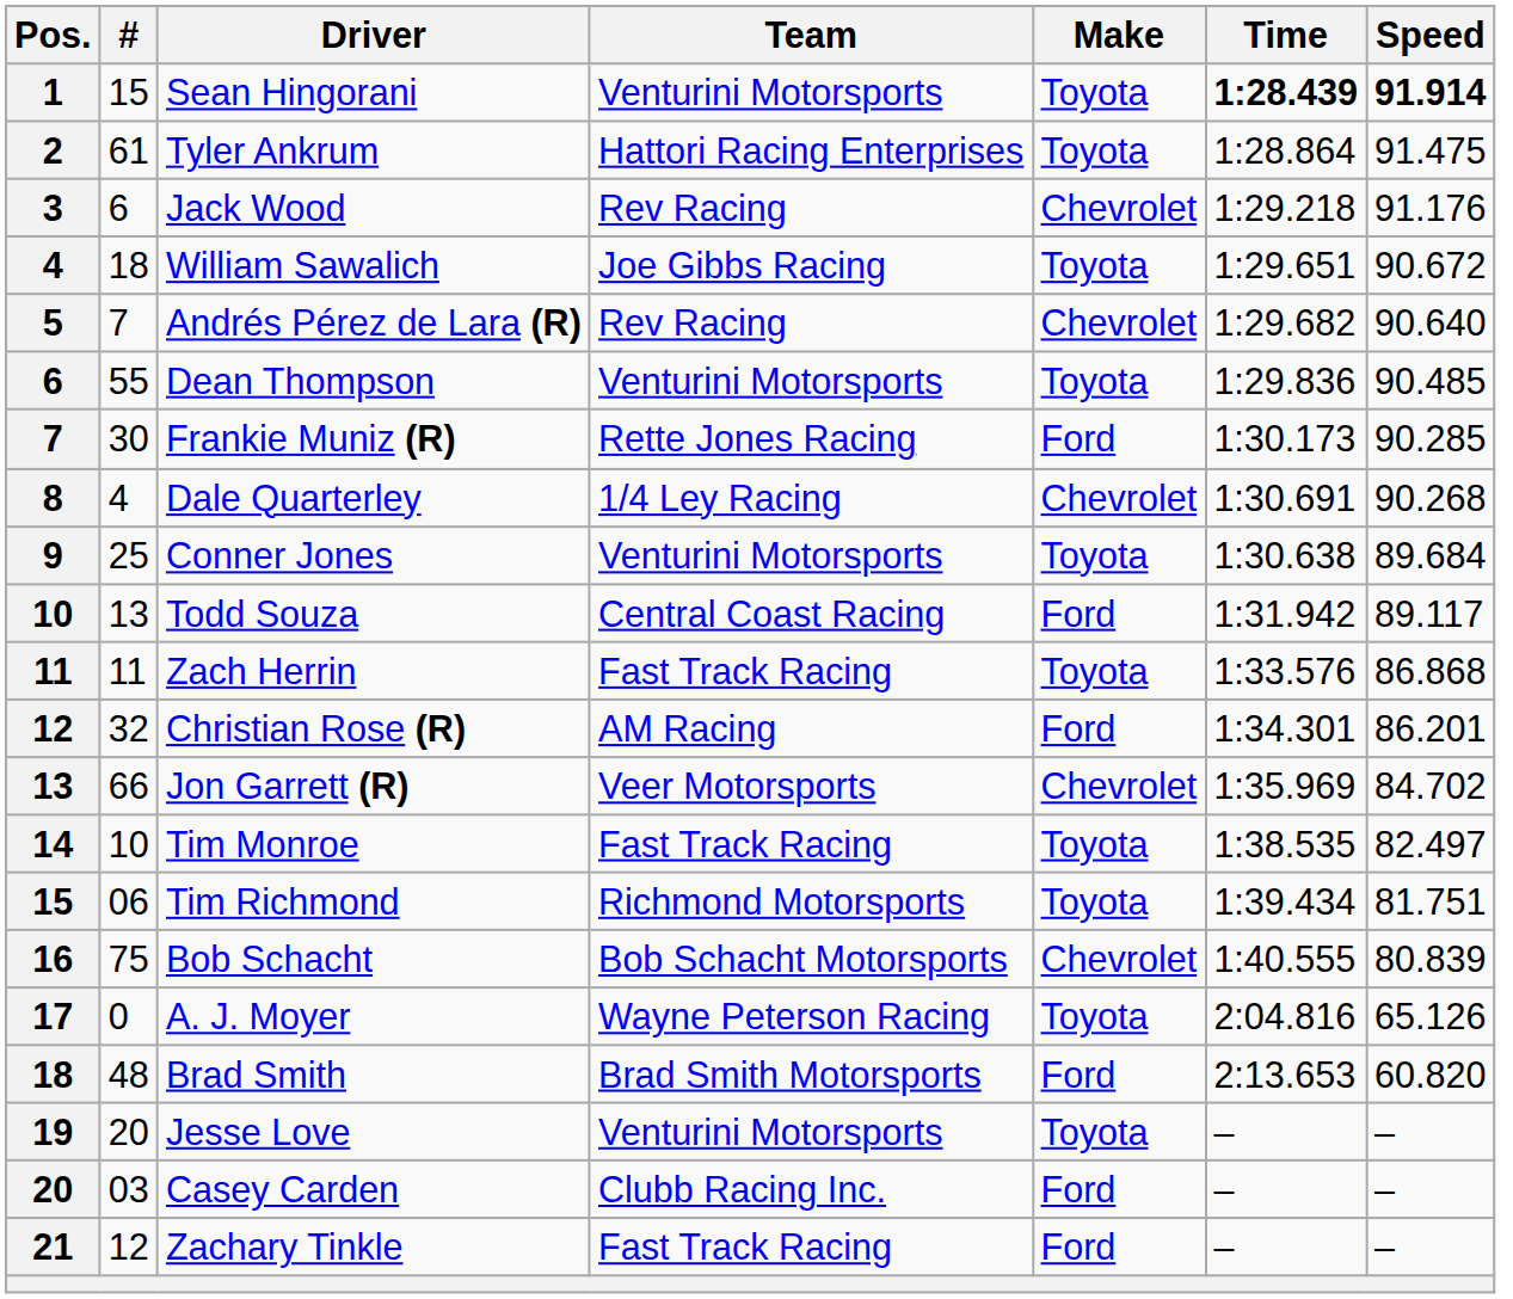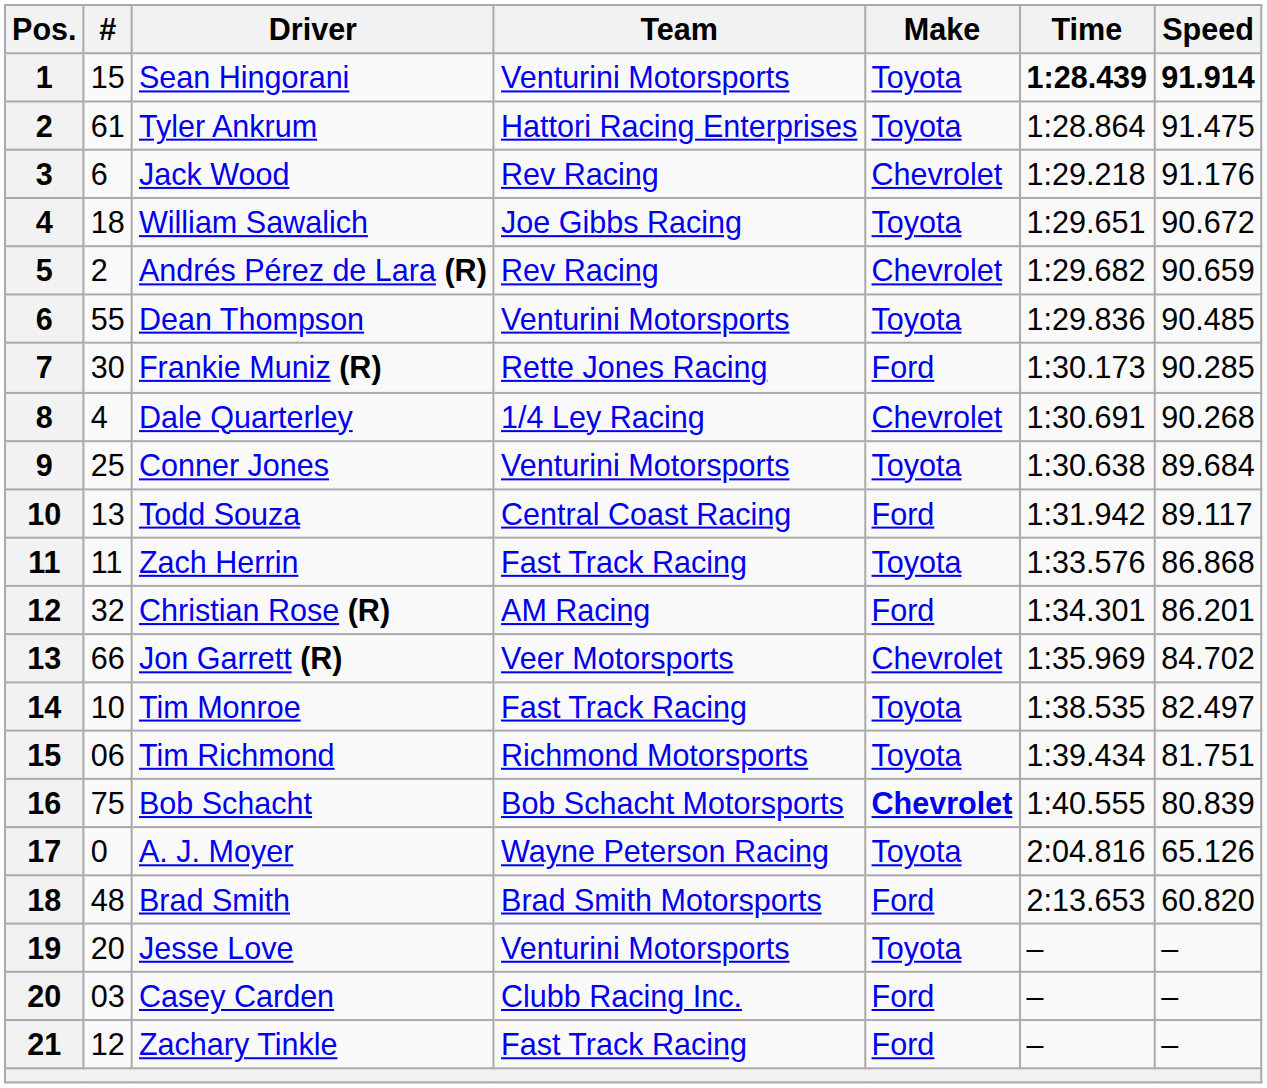 <table class="wikitable" style="font-size:95%">
 <tr>
 <th>Pos.</th>
 <th>#</th>
 <th>Driver</th>
 <th>Team</th>
 <th>Make</th>
 <th>Time</th>
 <th>Speed</th>
 </tr>
 <tr>
 <th>1</th>
 <td>15</td>
 <td><a href='#'>Sean Hingorani</a></td>
 <td><a href='#'>Venturini Motorsports</a></td>
 <td><a href='#'>Toyota</a></td>
 <td><strong>1:28.439</strong></td>
 <td><strong>91.914</strong></td>
 </tr>
 <tr>
 <th>2</th>
 <td>61</td>
 <td><a href='#'>Tyler Ankrum</a></td>
 <td><a href='#'>Hattori Racing Enterprises</a></td>
 <td><a href='#'>Toyota</a></td>
 <td>1:28.864</td>
 <td>91.475</td>
 </tr>
 <tr>
 <th>3</th>
 <td>6</td>
 <td><a href='#'>Jack Wood</a></td>
 <td><a href='#'>Rev Racing</a></td>
 <td><a href='#'>Chevrolet</a></td>
 <td>1:29.218</td>
 <td>91.176</td>
 </tr>
 <tr>
 <th>4</th>
 <td>18</td>
 <td><a href='#'>William Sawalich</a></td>
 <td><a href='#'>Joe Gibbs Racing</a></td>
 <td><a href='#'>Toyota</a></td>
 <td>1:29.651</td>
 <td>90.672</td>
 </tr>
 <tr>
 <th>5</th>
-<td>7</td>
+<td>2</td>
 <td><a href='#'>Andrés Pérez de Lara</a> <strong>(R)</strong></td>
 <td><a href='#'>Rev Racing</a></td>
 <td><a href='#'>Chevrolet</a></td>
 <td>1:29.682</td>
-<td>90.640</td>
+<td>90.659</td>
 </tr>
 <tr>
 <th>6</th>
 <td>55</td>
 <td><a href='#'>Dean Thompson</a></td>
 <td><a href='#'>Venturini Motorsports</a></td>
 <td><a href='#'>Toyota</a></td>
 <td>1:29.836</td>
 <td>90.485</td>
 </tr>
 <tr>
 <th>7</th>
 <td>30</td>
 <td><a href='#'>Frankie Muniz</a> <strong>(R)</strong></td>
 <td><a href='#'>Rette Jones Racing</a></td>
 <td><a href='#'>Ford</a></td>
 <td>1:30.173</td>
 <td>90.285</td>
 </tr>
 <tr>
 <th>8</th>
 <td>4</td>
 <td><a href='#'>Dale Quarterley</a></td>
 <td><a href='#'>1/4 Ley Racing</a></td>
 <td><a href='#'>Chevrolet</a></td>
 <td>1:30.691</td>
 <td>90.268</td>
 </tr>
 <tr>
 <th>9</th>
 <td>25</td>
 <td><a href='#'>Conner Jones</a></td>
 <td><a href='#'>Venturini Motorsports</a></td>
 <td><a href='#'>Toyota</a></td>
 <td>1:30.638</td>
 <td>89.684</td>
 </tr>
 <tr>
 <th>10</th>
 <td>13</td>
 <td><a href='#'>Todd Souza</a></td>
 <td><a href='#'>Central Coast Racing</a></td>
 <td><a href='#'>Ford</a></td>
 <td>1:31.942</td>
 <td>89.117</td>
 </tr>
 <tr>
 <th>11</th>
 <td>11</td>
 <td><a href='#'>Zach Herrin</a></td>
 <td><a href='#'>Fast Track Racing</a></td>
 <td><a href='#'>Toyota</a></td>
 <td>1:33.576</td>
 <td>86.868</td>
 </tr>
 <tr>
 <th>12</th>
 <td>32</td>
 <td><a href='#'>Christian Rose</a> <strong>(R)</strong></td>
 <td><a href='#'>AM Racing</a></td>
 <td><a href='#'>Ford</a></td>
 <td>1:34.301</td>
 <td>86.201</td>
 </tr>
 <tr>
 <th>13</th>
 <td>66</td>
 <td><a href='#'>Jon Garrett</a> <strong>(R)</strong></td>
 <td><a href='#'>Veer Motorsports</a></td>
 <td><a href='#'>Chevrolet</a></td>
 <td>1:35.969</td>
 <td>84.702</td>
 </tr>
 <tr>
 <th>14</th>
 <td>10</td>
 <td><a href='#'>Tim Monroe</a></td>
 <td><a href='#'>Fast Track Racing</a></td>
 <td><a href='#'>Toyota</a></td>
 <td>1:38.535</td>
 <td>82.497</td>
 </tr>
 <tr>
 <th>15</th>
 <td>06</td>
 <td><a href='#'>Tim Richmond</a></td>
 <td><a href='#'>Richmond Motorsports</a></td>
 <td><a href='#'>Toyota</a></td>
 <td>1:39.434</td>
 <td>81.751</td>
 </tr>
 <tr>
 <th>16</th>
 <td>75</td>
 <td><a href='#'>Bob Schacht</a></td>
 <td><a href='#'>Bob Schacht Motorsports</a></td>
-<td><a href='#'>Chevrolet</a></td>
+<td><strong><a href='#'>Chevrolet</a></strong></td>
 <td>1:40.555</td>
 <td>80.839</td>
 </tr>
 <tr>
 <th>17</th>
 <td>0</td>
 <td><a href='#'>A. J. Moyer</a></td>
 <td><a href='#'>Wayne Peterson Racing</a></td>
 <td><a href='#'>Toyota</a></td>
 <td>2:04.816</td>
 <td>65.126</td>
 </tr>
 <tr>
 <th>18</th>
 <td>48</td>
 <td><a href='#'>Brad Smith</a></td>
 <td><a href='#'>Brad Smith Motorsports</a></td>
 <td><a href='#'>Ford</a></td>
 <td>2:13.653</td>
 <td>60.820</td>
 </tr>
 <tr>
 <th>19</th>
 <td>20</td>
 <td><a href='#'>Jesse Love</a></td>
 <td><a href='#'>Venturini Motorsports</a></td>
 <td><a href='#'>Toyota</a></td>
 <td>–</td>
 <td>–</td>
 </tr>
 <tr>
 <th>20</th>
 <td>03</td>
 <td><a href='#'>Casey Carden</a></td>
 <td><a href='#'>Clubb Racing Inc.</a></td>
 <td><a href='#'>Ford</a></td>
 <td>–</td>
 <td>–</td>
 </tr>
 <tr>
 <th>21</th>
 <td>12</td>
 <td><a href='#'>Zachary Tinkle</a></td>
 <td><a href='#'>Fast Track Racing</a></td>
 <td><a href='#'>Ford</a></td>
 <td>–</td>
 <td>–</td>
 </tr>
 <tr>
 <th colspan="7"></th>
 </tr>
 </table>
